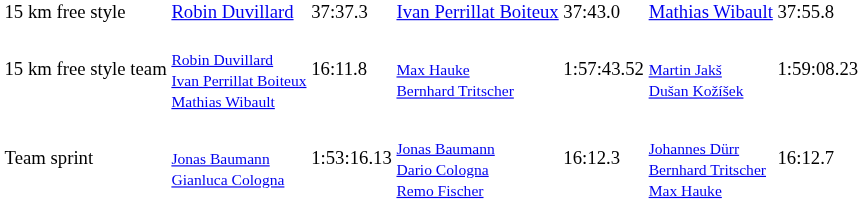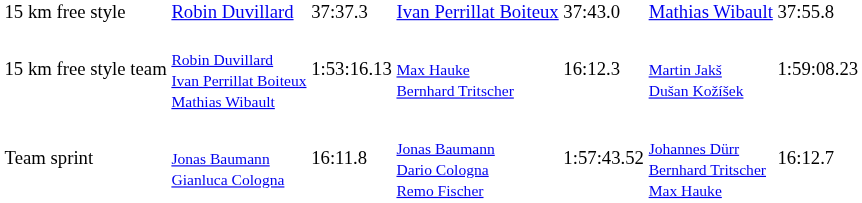 <table>
 <tr>
 <td>15 km free style</td>
 <td><a href='#'>Robin Duvillard</a><br></td>
 <td>37:37.3</td>
 <td><a href='#'>Ivan Perrillat Boiteux</a><br></td>
 <td>37:43.0</td>
 <td><a href='#'>Mathias Wibault</a><br></td>
 <td>37:55.8</td>
 </tr>
 <tr>
 <td>15 km free style team</td>
 <td><br><small><a href='#'>Robin Duvillard</a><br><a href='#'>Ivan Perrillat Boiteux</a><br><a href='#'>Mathias Wibault</a></small></td>
-<td>16:11.8</td>
+<td>1:53:16.13</td>
 <td><br><small><a href='#'>Max Hauke</a><br><a href='#'>Bernhard Tritscher</a></small></td>
-<td>1:57:43.52</td>
+<td>16:12.3</td>
 <td><br><small><a href='#'>Martin Jakš</a><br><a href='#'>Dušan Kožíšek</a></small></td>
 <td>1:59:08.23</td>
 </tr>
 <tr>
 <td>Team sprint</td>
 <td><br><small><a href='#'>Jonas Baumann</a><br><a href='#'>Gianluca Cologna</a></small></td>
-<td>1:53:16.13</td>
+<td>16:11.8</td>
 <td><br><small><a href='#'>Jonas Baumann</a><br><a href='#'>Dario Cologna</a><br><a href='#'>Remo Fischer</a></small></td>
-<td>16:12.3</td>
+<td>1:57:43.52</td>
 <td><br><small><a href='#'>Johannes Dürr</a><br><a href='#'>Bernhard Tritscher</a><br><a href='#'>Max Hauke</a></small></td>
 <td>16:12.7</td>
 </tr>
 </table>
